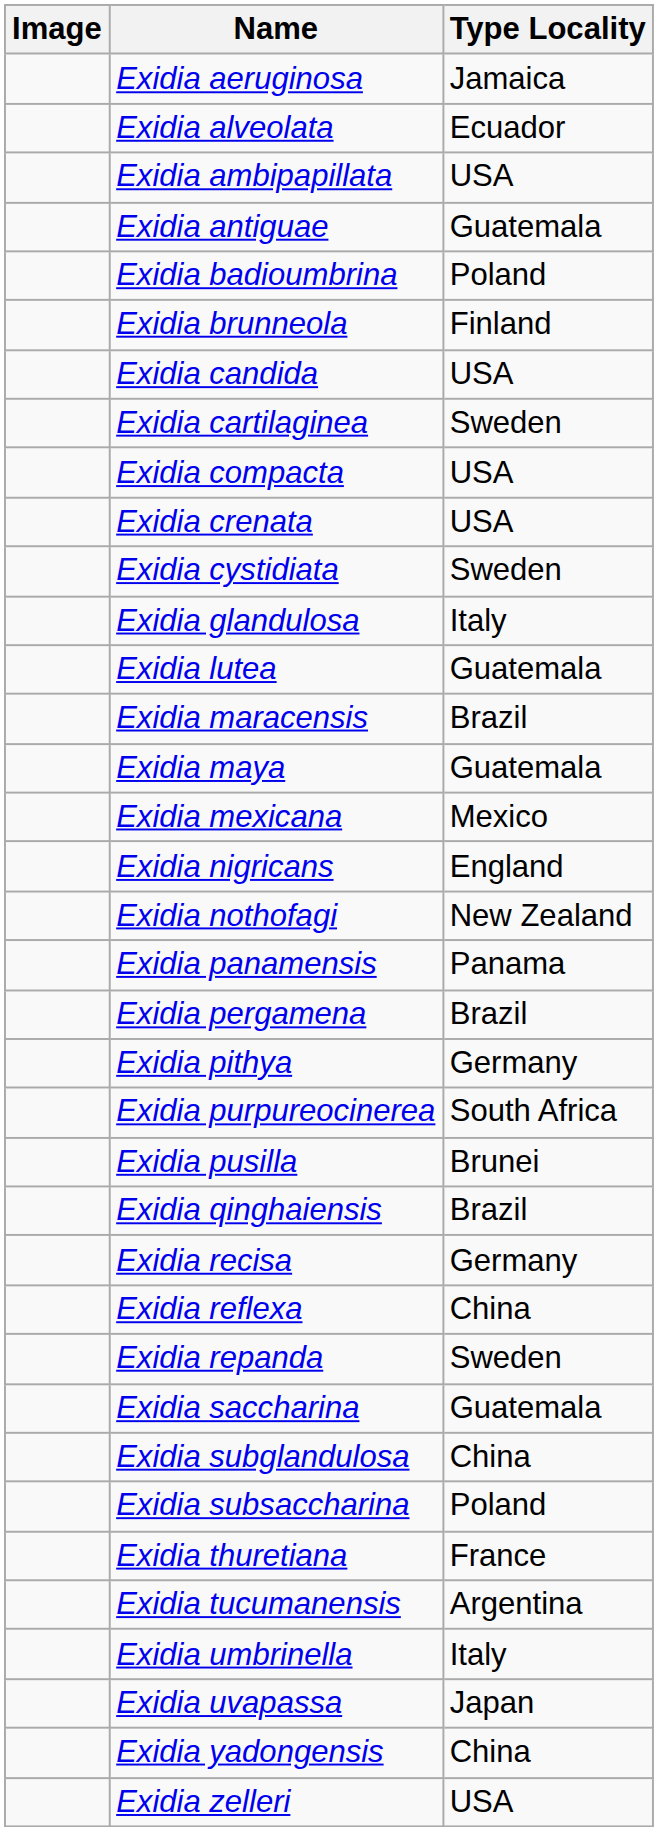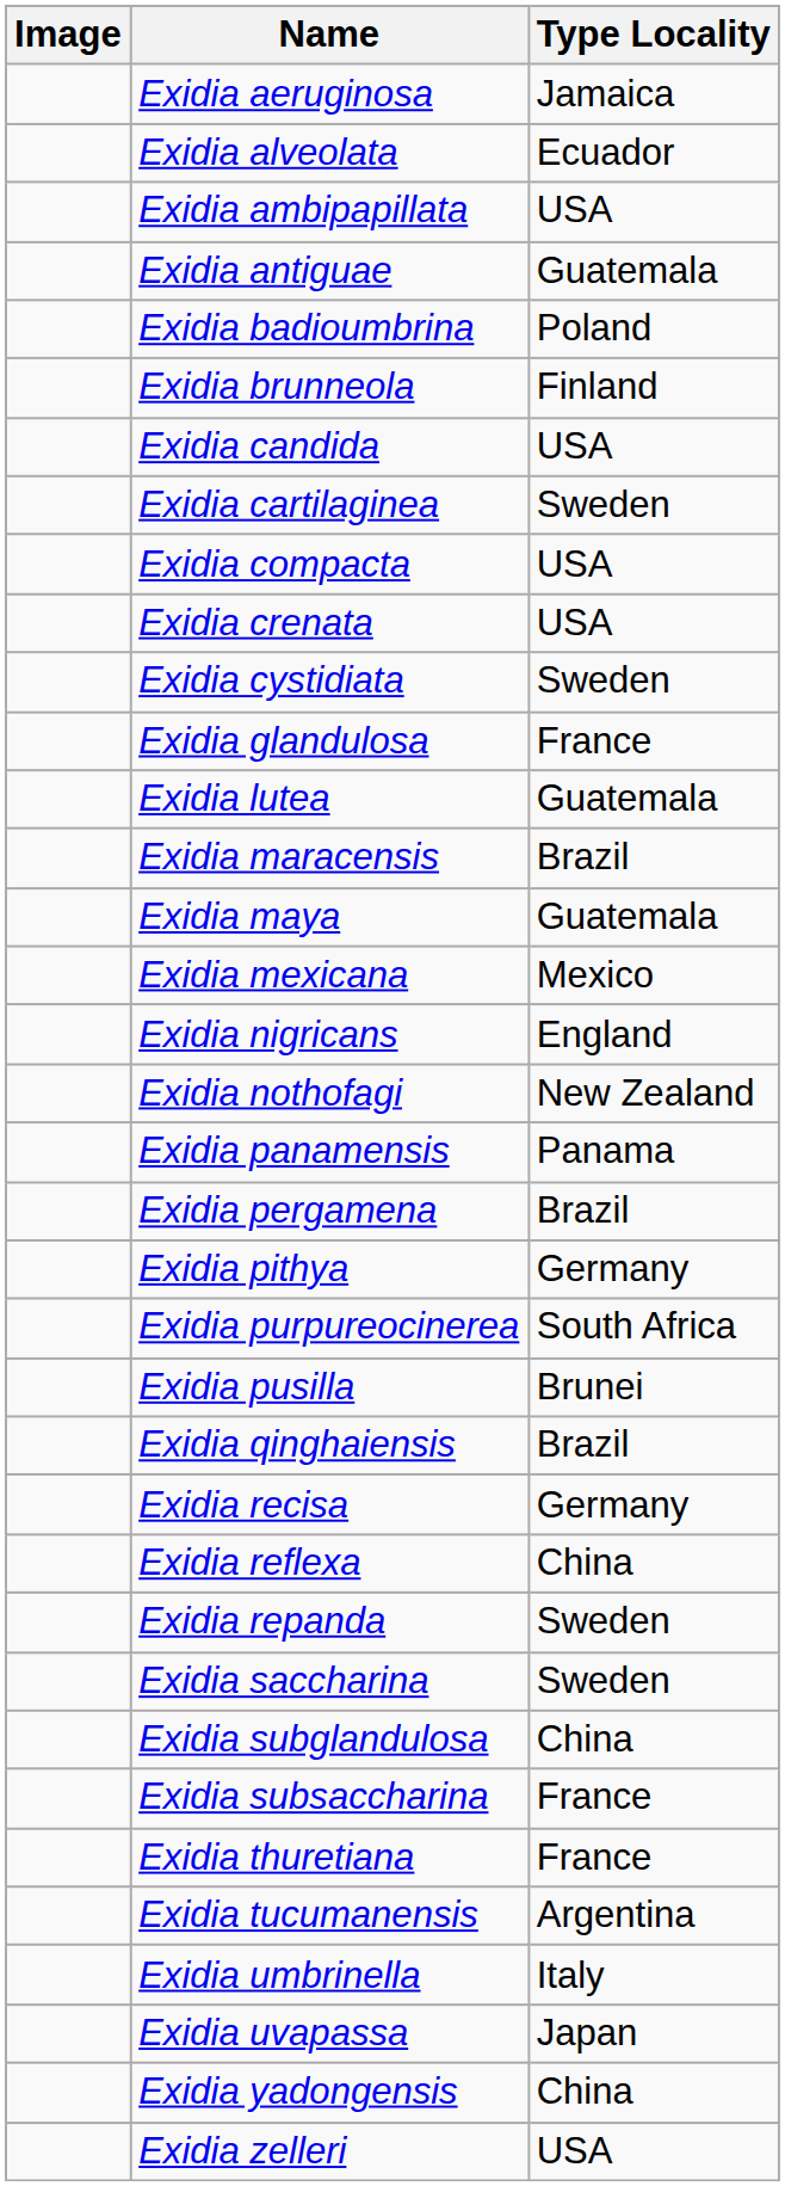 <table class="wikitable sortable collapsible">
 <tr>
 <th>Image</th>
 <th>Name</th>
 <th>Type Locality</th>
 </tr>
 <tr>
 <td></td>
 <td><em><a href='#'>Exidia aeruginosa</a></em></td>
 <td>Jamaica</td>
 </tr>
 <tr>
 <td></td>
 <td><em><a href='#'>Exidia alveolata</a></em></td>
 <td>Ecuador</td>
 </tr>
 <tr>
 <td></td>
 <td><em><a href='#'>Exidia ambipapillata</a></em></td>
 <td>USA</td>
 </tr>
 <tr>
 <td></td>
 <td><em><a href='#'>Exidia antiguae</a></em></td>
 <td>Guatemala</td>
 </tr>
 <tr>
 <td></td>
 <td><em><a href='#'>Exidia badioumbrina</a></em></td>
 <td>Poland</td>
 </tr>
 <tr>
 <td></td>
 <td><em><a href='#'>Exidia brunneola</a></em></td>
 <td>Finland</td>
 </tr>
 <tr>
 <td></td>
 <td><em><a href='#'>Exidia candida</a></em></td>
 <td>USA</td>
 </tr>
 <tr>
 <td></td>
 <td><em><a href='#'>Exidia cartilaginea</a></em></td>
 <td>Sweden</td>
 </tr>
 <tr>
 <td></td>
 <td><em><a href='#'>Exidia compacta</a></em></td>
 <td>USA</td>
 </tr>
 <tr>
 <td></td>
 <td><em><a href='#'>Exidia crenata</a></em></td>
 <td>USA</td>
 </tr>
 <tr>
 <td></td>
 <td><em><a href='#'>Exidia cystidiata</a></em></td>
 <td>Sweden</td>
 </tr>
 <tr>
 <td></td>
 <td><em><a href='#'>Exidia glandulosa</a></em></td>
-<td>Italy</td>
+<td>France</td>
 </tr>
 <tr>
 <td></td>
 <td><em><a href='#'>Exidia lutea</a></em></td>
 <td>Guatemala</td>
 </tr>
 <tr>
 <td></td>
 <td><em><a href='#'>Exidia maracensis</a></em></td>
 <td>Brazil</td>
 </tr>
 <tr>
 <td></td>
 <td><em><a href='#'>Exidia maya</a></em></td>
 <td>Guatemala</td>
 </tr>
 <tr>
 <td></td>
 <td><em><a href='#'>Exidia mexicana</a></em></td>
 <td>Mexico</td>
 </tr>
 <tr>
 <td></td>
 <td><em><a href='#'>Exidia nigricans</a></em></td>
 <td>England</td>
 </tr>
 <tr>
 <td></td>
 <td><em><a href='#'>Exidia nothofagi</a></em></td>
 <td>New Zealand</td>
 </tr>
 <tr>
 <td></td>
 <td><em><a href='#'>Exidia panamensis</a></em></td>
 <td>Panama</td>
 </tr>
 <tr>
 <td></td>
 <td><em><a href='#'>Exidia pergamena</a></em></td>
 <td>Brazil</td>
 </tr>
 <tr>
 <td></td>
 <td><em><a href='#'>Exidia pithya</a></em></td>
 <td>Germany</td>
 </tr>
 <tr>
 <td></td>
 <td><em><a href='#'>Exidia purpureocinerea</a></em></td>
 <td>South Africa</td>
 </tr>
 <tr>
 <td></td>
 <td><em><a href='#'>Exidia pusilla</a></em></td>
 <td>Brunei</td>
 </tr>
 <tr>
 <td></td>
 <td><em><a href='#'>Exidia qinghaiensis</a></em></td>
 <td>Brazil</td>
 </tr>
 <tr>
 <td></td>
 <td><em><a href='#'>Exidia recisa</a></em></td>
 <td>Germany</td>
 </tr>
 <tr>
 <td></td>
 <td><em><a href='#'>Exidia reflexa</a></em></td>
 <td>China</td>
 </tr>
 <tr>
 <td></td>
 <td><em><a href='#'>Exidia repanda</a></em></td>
 <td>Sweden</td>
 </tr>
 <tr>
 <td></td>
 <td><em><a href='#'>Exidia saccharina</a></em></td>
-<td>Guatemala</td>
+<td>Sweden</td>
 </tr>
 <tr>
 <td></td>
 <td><em><a href='#'>Exidia subglandulosa</a></em></td>
 <td>China</td>
 </tr>
 <tr>
 <td></td>
 <td><em><a href='#'>Exidia subsaccharina</a></em></td>
-<td>Poland</td>
+<td>France</td>
 </tr>
 <tr>
 <td></td>
 <td><em><a href='#'>Exidia thuretiana</a></em></td>
 <td>France</td>
 </tr>
 <tr>
 <td></td>
 <td><em><a href='#'>Exidia tucumanensis</a></em></td>
 <td>Argentina</td>
 </tr>
 <tr>
 <td></td>
 <td><em><a href='#'>Exidia umbrinella</a></em></td>
 <td>Italy</td>
 </tr>
 <tr>
 <td></td>
 <td><em><a href='#'>Exidia uvapassa</a></em></td>
 <td>Japan</td>
 </tr>
 <tr>
 <td></td>
 <td><em><a href='#'>Exidia yadongensis</a></em></td>
 <td>China</td>
 </tr>
 <tr>
 <td></td>
 <td><em><a href='#'>Exidia zelleri</a></em></td>
 <td>USA</td>
 </tr>
 <tr>
 </tr>
 </table>
